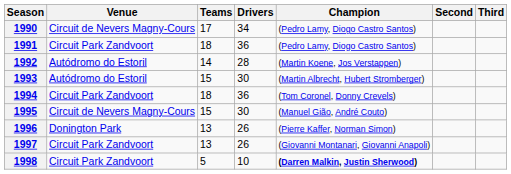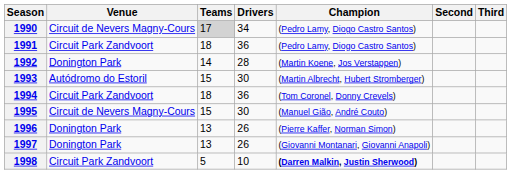 <table class="wikitable" style="font-size:85%;">
 <tr>
 <th>Season</th>
 <th>Venue</th>
 <th>Teams</th>
 <th>Drivers</th>
 <th>Champion</th>
 <th>Second</th>
 <th>Third</th>
 </tr>
 <tr>
 <th><a href='#'>1990</a></th>
 <td> <a href='#'>Circuit de Nevers Magny-Cours</a></td>
-<td>17</td>
+<td style="background: lightgrey;">17</td>
 <td>34</td>
 <td> <small>(<a href='#'>Pedro Lamy</a>, <a href='#'>Diogo Castro Santos</a>)</small></td>
 <td></td>
 <td></td>
 </tr>
 <tr>
 <th><a href='#'>1991</a></th>
 <td> <a href='#'>Circuit Park Zandvoort</a></td>
 <td>18</td>
 <td>36</td>
 <td> <small>(<a href='#'>Pedro Lamy</a>, <a href='#'>Diogo Castro Santos</a>)</small></td>
 <td></td>
 <td></td>
 </tr>
 <tr>
 <th><a href='#'>1992</a></th>
-<td> <a href='#'>Autódromo do Estoril</a></td>
+<td> <a href='#'>Donington Park</a></td>
 <td>14</td>
 <td>28</td>
 <td> <small>(<a href='#'>Martin Koene</a>, <a href='#'>Jos Verstappen</a>)</small></td>
 <td></td>
 <td></td>
 </tr>
 <tr>
 <th><a href='#'>1993</a></th>
 <td> <a href='#'>Autódromo do Estoril</a></td>
 <td>15</td>
 <td>30</td>
 <td> <small>(<a href='#'>Martin Albrecht</a>, <a href='#'>Hubert Stromberger</a>)</small></td>
 <td></td>
 <td></td>
 </tr>
 <tr>
 <th><a href='#'>1994</a></th>
 <td> <a href='#'>Circuit Park Zandvoort</a></td>
 <td>18</td>
 <td>36</td>
 <td> <small>(<a href='#'>Tom Coronel</a>, <a href='#'>Donny Crevels</a>)</small></td>
 <td></td>
 <td></td>
 </tr>
 <tr>
 <th><a href='#'>1995</a></th>
 <td> <a href='#'>Circuit de Nevers Magny-Cours</a></td>
 <td>15</td>
 <td>30</td>
 <td> <small>(<a href='#'>Manuel Gião</a>, <a href='#'>André Couto</a>)</small></td>
 <td></td>
 <td></td>
 </tr>
 <tr>
 <th><a href='#'>1996</a></th>
 <td> <a href='#'>Donington Park</a></td>
 <td>13</td>
 <td>26</td>
 <td> <small>(<a href='#'>Pierre Kaffer</a>, <a href='#'>Norman Simon</a>)</small></td>
 <td></td>
 <td></td>
 </tr>
 <tr>
 <th><a href='#'>1997</a></th>
-<td> <a href='#'>Circuit Park Zandvoort</a></td>
+<td> <a href='#'>Donington Park</a></td>
 <td>13</td>
 <td>26</td>
 <td> <small>(<a href='#'>Giovanni Montanari</a>, <a href='#'>Giovanni Anapoli</a>)</small></td>
 <td></td>
 <td></td>
 </tr>
 <tr>
 <th><a href='#'>1998</a></th>
 <td> <a href='#'>Circuit Park Zandvoort</a></td>
 <td>5</td>
 <td>10</td>
 <td><strong> <small>(<a href='#'>Darren Malkin</a>, <a href='#'>Justin Sherwood</a>)</small></strong></td>
 <td></td>
 <td></td>
 </tr>
 </table>
